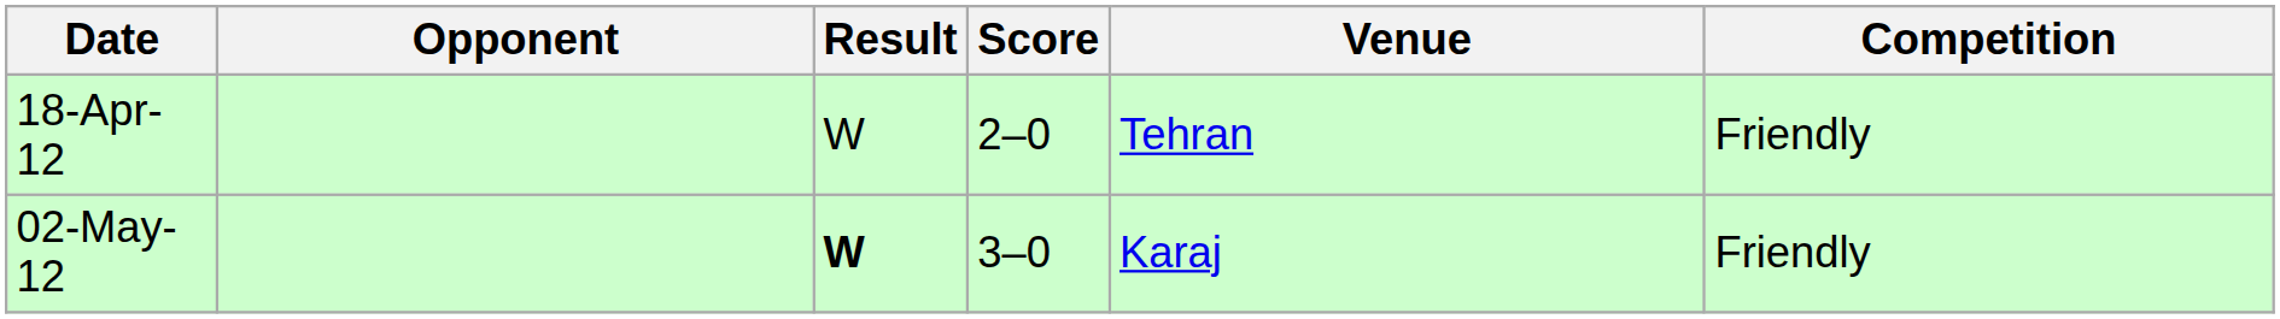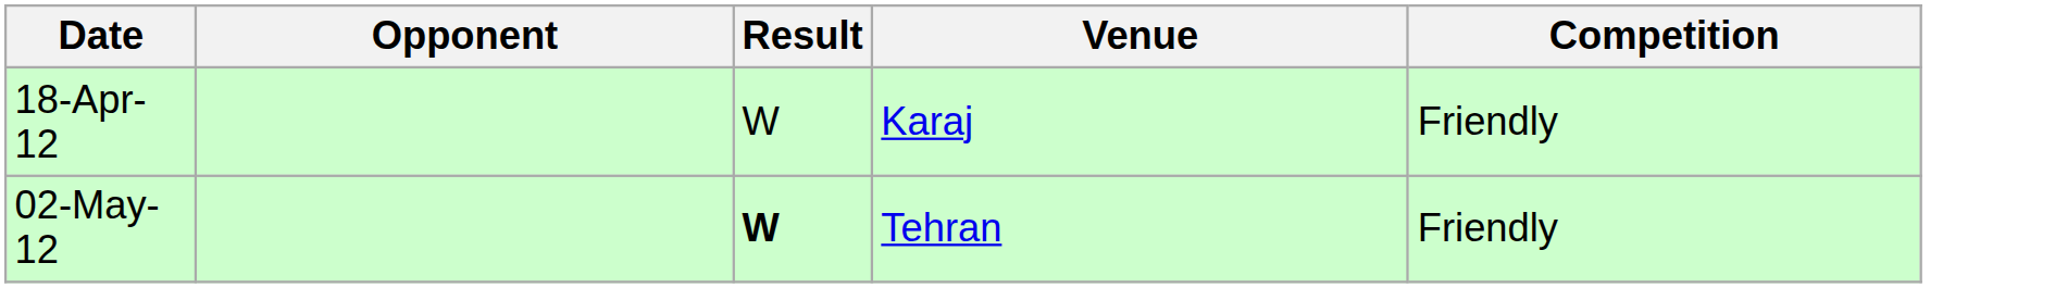 <table class="wikitable">
 <tr>
 <th width=70>Date</th>
 <th width=210>Opponent</th>
 <th>Result</th>
-<th>Score</th>
 <th width=210>Venue</th>
 <th width=200>Competition</th>
 </tr>
 <tr bgcolor=#CCFFCC>
 <td>18-Apr-12</td>
 <td></td>
 <td>W</td>
-<td>2–0</td>
-<td><a href='#'>Tehran</a></td>
+<td><a href='#'>Karaj</a></td>
 <td>Friendly</td>
 </tr>
 <tr bgcolor=#CCFFCC>
 <td>02-May-12</td>
 <td></td>
 <td><strong>W</strong></td>
-<td>3–0</td>
-<td><a href='#'>Karaj</a></td>
+<td><a href='#'>Tehran</a></td>
 <td>Friendly</td>
 </tr>
 </table>
